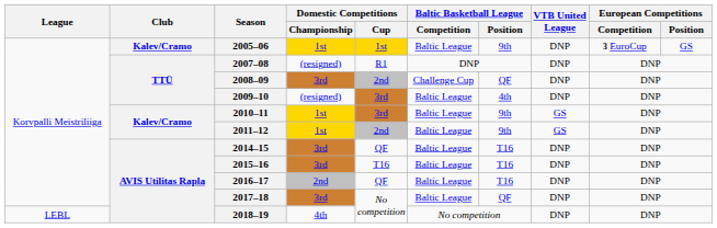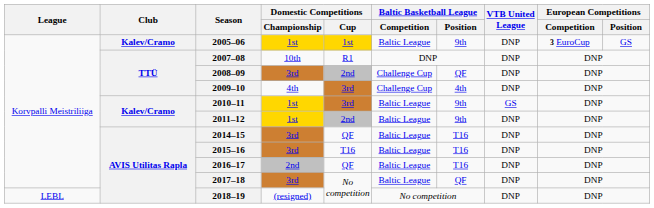 <table class="wikitable" style="text-align:center; font-size:95%">
 <tr>
 <th width="150" rowspan=2>League</th>
 <th width="150" rowspan=2>Club</th>
 <th width="100" rowspan=2>Season</th>
 <th colspan=2>Domestic Competitions</th>
 <th colspan=2><a href='#'>Baltic Basketball League</a></th>
 <th width="80" rowspan=2><a href='#'>VTB United League</a></th>
 <th colspan=2>European Competitions</th>
 </tr>
 <tr>
 <th width="70">Championship</th>
 <th width="70">Cup</th>
 <th width="100">Competition</th>
 <th width="70">Position</th>
 <th width="100">Competition</th>
 <th width="70">Position</th>
 </tr>
 <tr>
 <td rowspan=10><a href='#'>Korvpalli Meistriliiga</a></td>
 <th><a href='#'>Kalev/Cramo</a></th>
 <th>2005–06</th>
 <td style="background:gold"><a href='#'>1st</a></td>
 <td style="background:gold"><a href='#'>1st</a></td>
 <td><a href='#'>Baltic League</a></td>
 <td><a href='#'>9th</a></td>
 <td>DNP</td>
 <td><small><strong>3</strong></small> <a href='#'>EuroCup</a></td>
 <td><a href='#'>GS</a></td>
 </tr>
 <tr>
 <th rowspan=3><a href='#'>TTÜ</a></th>
 <th>2007–08</th>
-<td><a href='#'>(resigned)</a></td>
+<td><a href='#'>10th</a></td>
 <td><a href='#'>R1</a></td>
 <td colspan=2>DNP</td>
 <td>DNP</td>
 <td colspan=2>DNP</td>
 </tr>
 <tr>
 <th>2008–09</th>
 <td style="background:#CD7F32"><a href='#'>3rd</a></td>
 <td style="background:silver"><a href='#'>2nd</a></td>
 <td><a href='#'>Challenge Cup</a></td>
 <td><a href='#'>QF</a></td>
 <td>DNP</td>
 <td colspan=2>DNP</td>
 </tr>
 <tr>
 <th>2009–10</th>
-<td><a href='#'>(resigned)</a></td>
+<td><a href='#'>4th</a></td>
 <td style="background:#CD7F32"><a href='#'>3rd</a></td>
-<td><a href='#'>Baltic League</a></td>
+<td><a href='#'>Challenge Cup</a></td>
 <td><a href='#'>4th</a></td>
 <td>DNP</td>
 <td colspan=2>DNP</td>
 </tr>
 <tr>
 <th rowspan=2><a href='#'>Kalev/Cramo</a></th>
 <th>2010–11</th>
 <td style="background:gold"><a href='#'>1st</a></td>
 <td style="background:#CD7F32"><a href='#'>3rd</a></td>
 <td><a href='#'>Baltic League</a></td>
 <td><a href='#'>9th</a></td>
 <td><a href='#'>GS</a></td>
 <td colspan=2>DNP</td>
 </tr>
 <tr>
 <th>2011–12</th>
 <td style="background:gold"><a href='#'>1st</a></td>
 <td style="background:silver"><a href='#'>2nd</a></td>
 <td><a href='#'>Baltic League</a></td>
 <td><a href='#'>9th</a></td>
-<td><a href='#'>GS</a></td>
+<td>DNP</td>
 <td colspan=2>DNP</td>
 </tr>
 <tr>
 <th rowspan=5><a href='#'>AVIS Utilitas Rapla</a></th>
 <th>2014–15</th>
 <td style="background:#CD7F32"><a href='#'>3rd</a></td>
 <td><a href='#'>QF</a></td>
 <td><a href='#'>Baltic League</a></td>
 <td><a href='#'>T16</a></td>
 <td>DNP</td>
 <td colspan=2>DNP</td>
 </tr>
 <tr>
 <th>2015–16</th>
 <td style="background:#CD7F32"><a href='#'>3rd</a></td>
 <td><a href='#'>T16</a></td>
 <td><a href='#'>Baltic League</a></td>
 <td><a href='#'>T16</a></td>
 <td>DNP</td>
 <td colspan=2>DNP</td>
 </tr>
 <tr>
 <th>2016–17</th>
 <td style="background:silver"><a href='#'>2nd</a></td>
 <td><a href='#'>QF</a></td>
 <td><a href='#'>Baltic League</a></td>
 <td><a href='#'>T16</a></td>
 <td>DNP</td>
 <td colspan=2>DNP</td>
 </tr>
 <tr>
 <th>2017–18</th>
 <td style="background:#CD7F32"><a href='#'>3rd</a></td>
 <td rowspan=2><em>No competition</em></td>
 <td><a href='#'>Baltic League</a></td>
 <td><a href='#'>QF</a></td>
 <td>DNP</td>
 <td colspan=2>DNP</td>
 </tr>
 <tr>
 <td><a href='#'>LEBL</a></td>
 <th>2018–19</th>
-<td><a href='#'>4th</a></td>
+<td><a href='#'>(resigned)</a></td>
 <td colspan=2><em>No competition</em></td>
 <td>DNP</td>
 <td colspan=2>DNP</td>
 </tr>
 </table>
